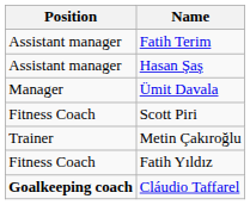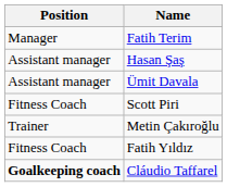 <table class="wikitable">
 <tr>
 <th>Position</th>
 <th>Name</th>
 </tr>
 <tr>
-<td>Assistant manager</td>
+<td>Manager</td>
 <td> <a href='#'>Fatih Terim</a></td>
 </tr>
 <tr>
 <td>Assistant manager</td>
 <td> <a href='#'>Hasan Şaş</a></td>
 </tr>
 <tr>
-<td>Manager</td>
+<td>Assistant manager</td>
 <td> <a href='#'>Ümit Davala</a></td>
 </tr>
 <tr>
 <td>Fitness Coach</td>
 <td> Scott Piri</td>
 </tr>
 <tr>
 <td>Trainer</td>
 <td> Metin Çakıroğlu</td>
 </tr>
 <tr>
 <td>Fitness Coach</td>
 <td> Fatih Yıldız</td>
 </tr>
 <tr>
 <td><strong>Goalkeeping coach</strong></td>
 <td> <a href='#'>Cláudio Taffarel</a></td>
 </tr>
 </table>
